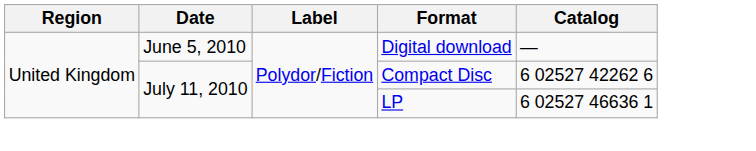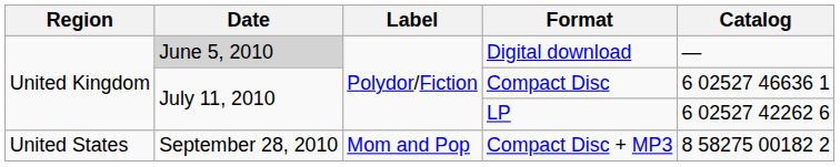 <table class=wikitable>
 <tr>
 <th>Region</th>
 <th>Date</th>
 <th>Label</th>
 <th>Format</th>
 <th>Catalog</th>
 </tr>
 <tr>
 <td rowspan="3">United Kingdom</td>
-<td>June 5, 2010</td>
+<td style="background: lightgrey;">June 5, 2010</td>
 <td rowspan="3"><a href='#'>Polydor</a>/<a href='#'>Fiction</a></td>
 <td><a href='#'>Digital download</a></td>
 <td>—</td>
 </tr>
 <tr>
 <td rowspan="2">July 11, 2010</td>
 <td><a href='#'>Compact Disc</a></td>
+<td>6 02527 46636 1</td>
+</tr>
+<tr>
+<td><a href='#'>LP</a></td>
 <td>6 02527 42262 6</td>
 </tr>
 <tr>
-<td><a href='#'>LP</a></td>
-<td>6 02527 46636 1</td>
+<td>United States</td>
+<td>September 28, 2010</td>
+<td><a href='#'>Mom and Pop</a></td>
+<td><a href='#'>Compact Disc</a> + <a href='#'>MP3</a></td>
+<td>8 58275 00182 2</td>
 </tr>
 </table>
